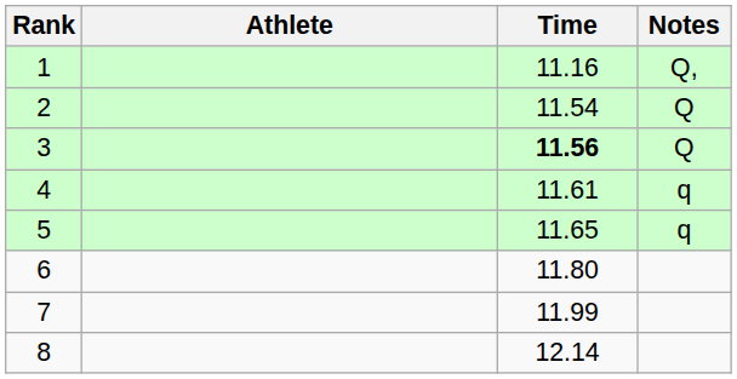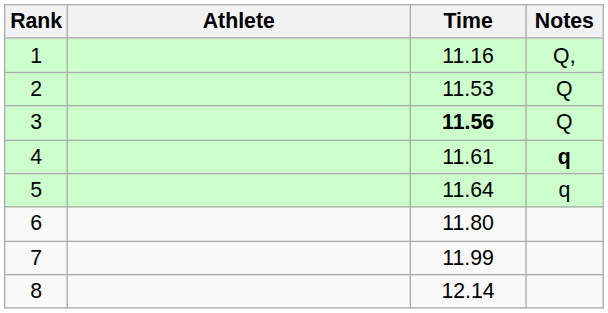 <table class="wikitable" style="text-align:center">
 <tr>
 <th width=40>Rank</th>
 <th width=250>Athlete</th>
 <th width=80>Time</th>
 <th width=50>Notes</th>
 </tr>
 <tr bgcolor="ccffcc">
 <td>1</td>
 <td align=left></td>
 <td>11.16</td>
 <td>Q, </td>
 </tr>
 <tr bgcolor="ccffcc">
 <td>2</td>
 <td align=left></td>
-<td>11.54</td>
+<td>11.53</td>
 <td>Q</td>
 </tr>
 <tr bgcolor="ccffcc">
 <td>3</td>
 <td align=left></td>
 <td><strong>11.56</strong></td>
 <td>Q</td>
 </tr>
 <tr bgcolor="ccffcc">
 <td>4</td>
 <td align=left></td>
 <td>11.61</td>
-<td>q</td>
+<td><strong>q</strong></td>
 </tr>
 <tr bgcolor="ccffcc">
 <td>5</td>
 <td align=left></td>
-<td>11.65</td>
+<td>11.64</td>
 <td>q</td>
 </tr>
 <tr>
 <td>6</td>
 <td align=left></td>
 <td>11.80</td>
 <td></td>
 </tr>
 <tr>
 <td>7</td>
 <td align=left></td>
 <td>11.99</td>
 <td></td>
 </tr>
 <tr>
 <td>8</td>
 <td align=left></td>
 <td>12.14</td>
 <td></td>
 </tr>
 </table>
